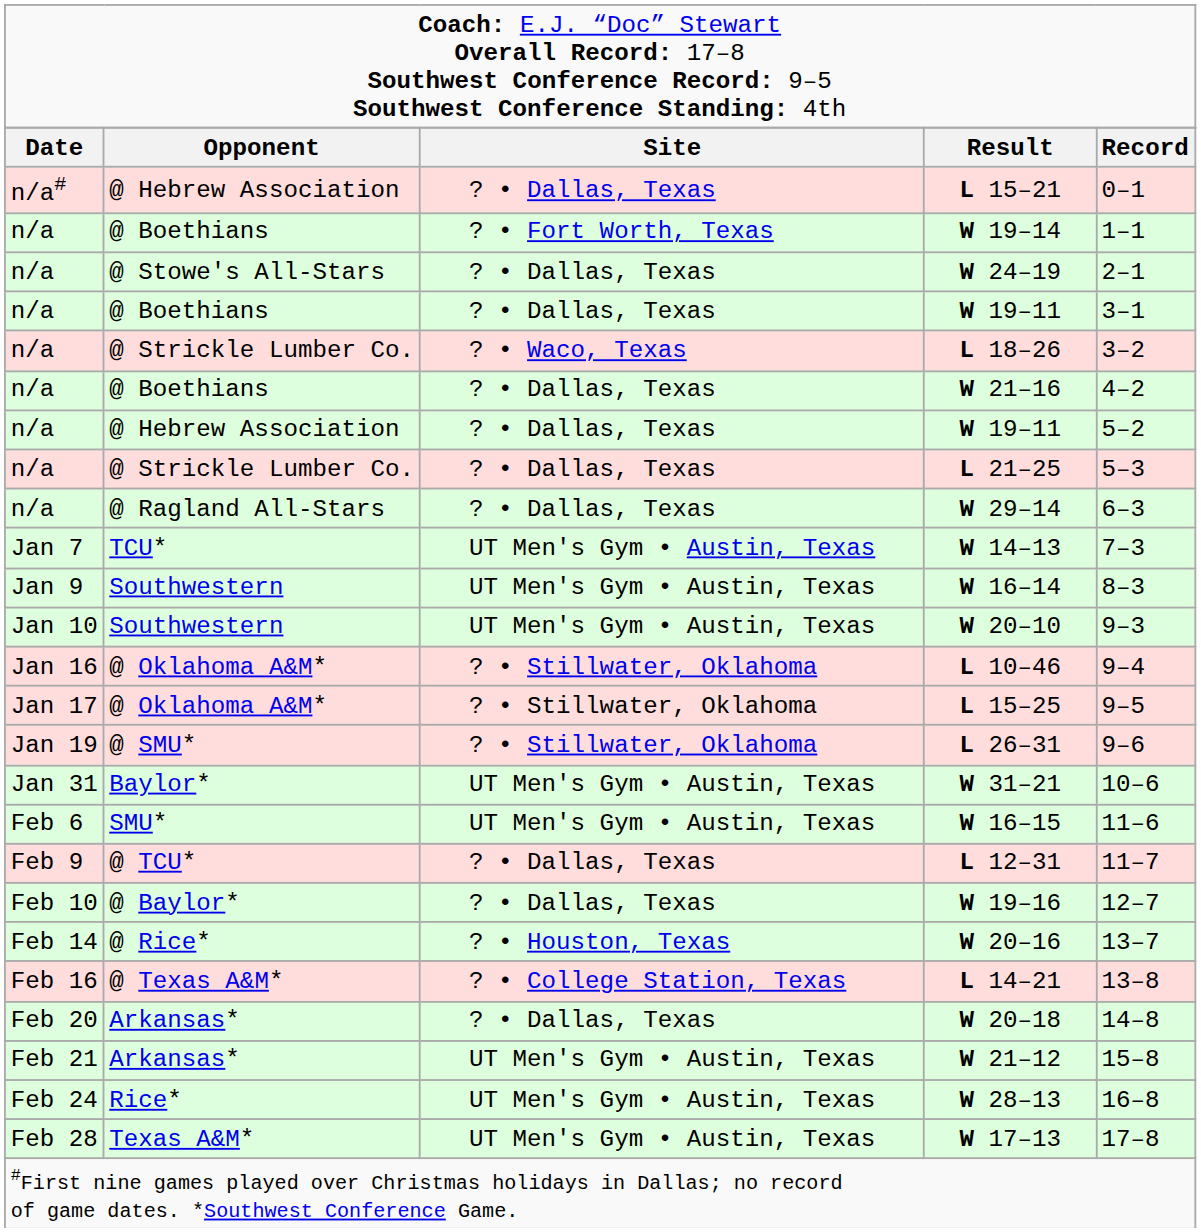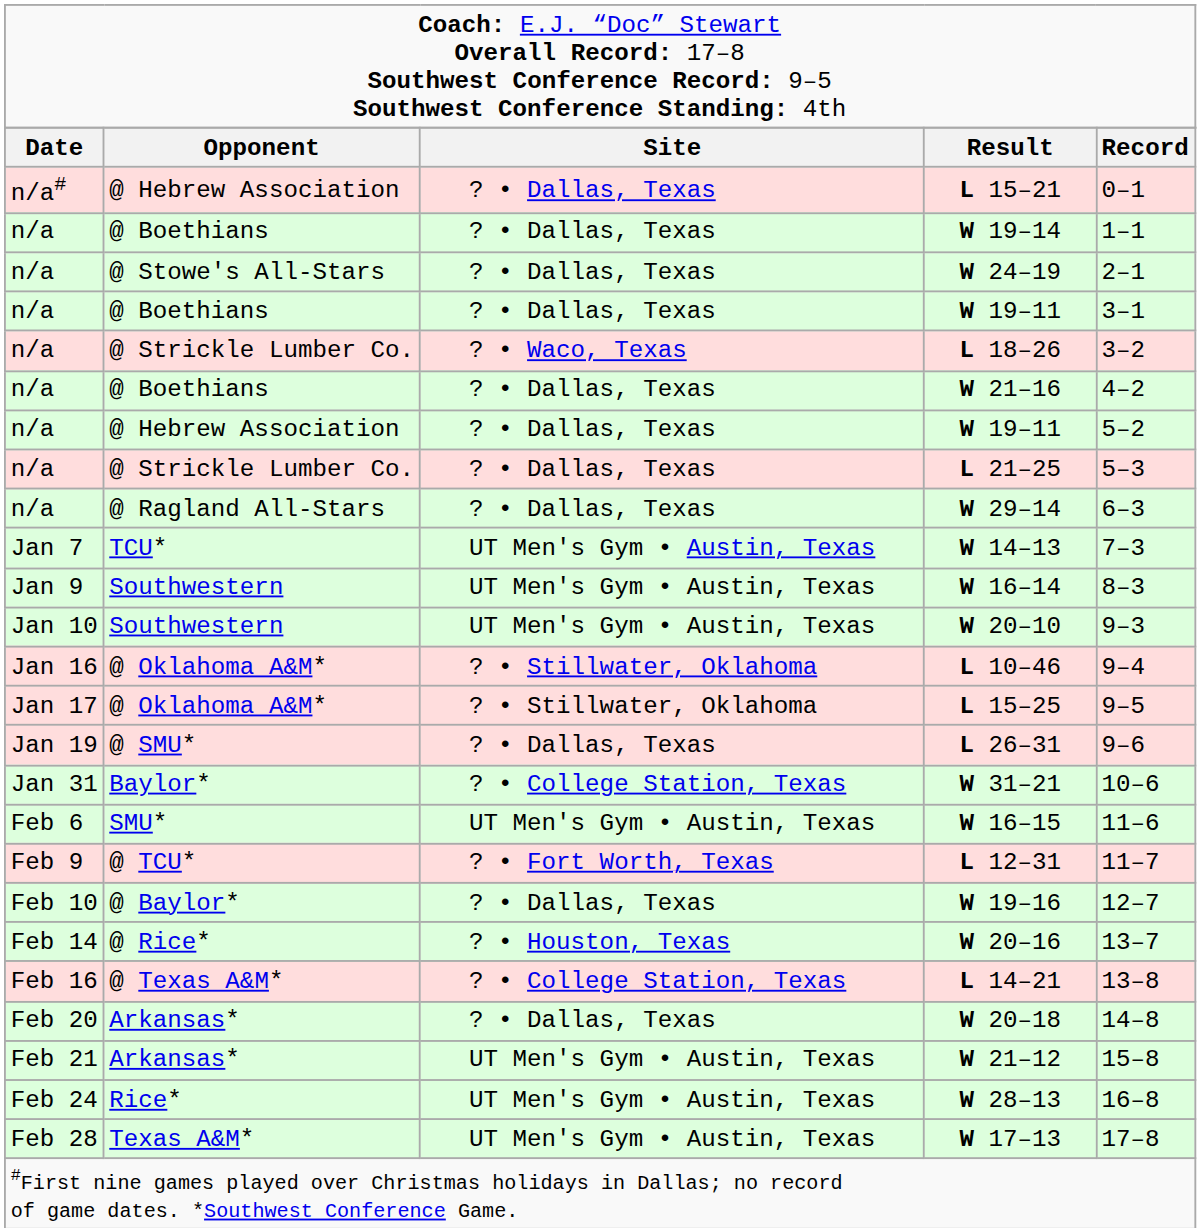 <table class="wikitable">
 <tr>
 <td colspan=8 style="text-align: center;"><strong>Coach:</strong> <a href='#'>E.J. “Doc” Stewart</a><br><strong>Overall Record:</strong> 17–8<br><strong>Southwest Conference Record:</strong> 9–5<br><strong>Southwest Conference Standing:</strong> 4th</td>
 </tr>
 <tr>
 </tr>
 <tr>
 <th>Date</th>
 <th>Opponent</th>
 <th>Site</th>
 <th>Result</th>
 <th>Record</th>
 </tr>
 <tr style="background: #ffdddd;">
 <td>n/a<sup>#</sup></td>
 <td>@ Hebrew Association</td>
 <td>   ? • <a href='#'>Dallas, Texas</a>   </td>
 <td>  <strong>L</strong> 15–21  </td>
 <td>0–1</td>
 </tr>
 <tr style="background: #ddffdd;">
 <td>n/a</td>
 <td>@ Boethians</td>
-<td>   ? • <a href='#'>Fort Worth, Texas</a>   </td>
+<td>   ? • Dallas, Texas   </td>
 <td>  <strong>W</strong> 19–14  </td>
 <td>1–1</td>
 </tr>
 <tr style="background: #ddffdd;">
 <td>n/a</td>
 <td>@ Stowe's All-Stars</td>
 <td>   ? • Dallas, Texas   </td>
 <td>  <strong>W</strong> 24–19  </td>
 <td>2–1</td>
 </tr>
 <tr style="background: #ddffdd;">
 <td>n/a</td>
 <td>@ Boethians</td>
 <td>   ? • Dallas, Texas   </td>
 <td>  <strong>W</strong> 19–11  </td>
 <td>3–1</td>
 </tr>
 <tr style="background: #ffdddd;">
 <td>n/a</td>
 <td>@ Strickle Lumber Co.</td>
 <td>   ? • <a href='#'>Waco, Texas</a>   </td>
 <td>  <strong>L</strong> 18–26  </td>
 <td>3–2</td>
 </tr>
 <tr style="background: #ddffdd;">
 <td>n/a</td>
 <td>@ Boethians</td>
 <td>   ? • Dallas, Texas   </td>
 <td>  <strong>W</strong> 21–16  </td>
 <td>4–2</td>
 </tr>
 <tr style="background: #ddffdd;">
 <td>n/a</td>
 <td>@ Hebrew Association</td>
 <td>   ? • Dallas, Texas   </td>
 <td>  <strong>W</strong> 19–11  </td>
 <td>5–2</td>
 </tr>
 <tr style="background: #ffdddd;">
 <td>n/a</td>
 <td>@ Strickle Lumber Co.</td>
 <td>   ? • Dallas, Texas   </td>
 <td>  <strong>L</strong> 21–25  </td>
 <td>5–3</td>
 </tr>
 <tr style="background: #ddffdd;">
 <td>n/a</td>
 <td>@ Ragland All-Stars</td>
 <td>   ? • Dallas, Texas   </td>
 <td>  <strong>W</strong> 29–14  </td>
 <td>6–3</td>
 </tr>
 <tr style="background: #ddffdd;">
 <td>Jan 7</td>
 <td><a href='#'>TCU</a>*</td>
 <td>   UT Men's Gym • <a href='#'>Austin, Texas</a>   </td>
 <td>  <strong>W</strong> 14–13  </td>
 <td>7–3</td>
 </tr>
 <tr style="background: #ddffdd;">
 <td>Jan 9</td>
 <td><a href='#'>Southwestern</a></td>
 <td>   UT Men's Gym • Austin, Texas   </td>
 <td>  <strong>W</strong> 16–14  </td>
 <td>8–3</td>
 </tr>
 <tr style="background: #ddffdd;">
 <td>Jan 10</td>
 <td><a href='#'>Southwestern</a></td>
 <td>   UT Men's Gym • Austin, Texas   </td>
 <td>  <strong>W</strong> 20–10  </td>
 <td>9–3</td>
 </tr>
 <tr style="background: #ffdddd;">
 <td>Jan 16</td>
 <td>@ <a href='#'>Oklahoma A&M</a>*</td>
 <td>   ? • <a href='#'>Stillwater, Oklahoma</a>   </td>
 <td>  <strong>L</strong> 10–46  </td>
 <td>9–4</td>
 </tr>
 <tr style="background: #ffdddd;">
 <td>Jan 17</td>
 <td>@ <a href='#'>Oklahoma A&M</a>*</td>
 <td>   ? • Stillwater, Oklahoma   </td>
 <td>  <strong>L</strong> 15–25  </td>
 <td>9–5</td>
 </tr>
 <tr style="background: #ffdddd;">
 <td>Jan 19</td>
 <td>@ <a href='#'>SMU</a>*</td>
-<td>   ? • <a href='#'>Stillwater, Oklahoma</a>   </td>
+<td>   ? • Dallas, Texas   </td>
 <td>  <strong>L</strong> 26–31  </td>
 <td>9–6</td>
 </tr>
 <tr style="background: #ddffdd;">
 <td>Jan 31</td>
 <td><a href='#'>Baylor</a>*</td>
-<td>   UT Men's Gym • Austin, Texas   </td>
+<td>   ? • <a href='#'>College Station, Texas</a>   </td>
 <td>  <strong>W</strong> 31–21  </td>
 <td>10–6</td>
 </tr>
 <tr style="background: #ddffdd;">
 <td>Feb 6</td>
 <td><a href='#'>SMU</a>*</td>
 <td>   UT Men's Gym • Austin, Texas   </td>
 <td>  <strong>W</strong> 16–15  </td>
 <td>11–6</td>
 </tr>
 <tr style="background: #ffdddd;">
 <td>Feb 9</td>
 <td>@ <a href='#'>TCU</a>*</td>
-<td>   ? • Dallas, Texas   </td>
+<td>   ? • <a href='#'>Fort Worth, Texas</a>   </td>
 <td>  <strong>L</strong> 12–31  </td>
 <td>11–7</td>
 </tr>
 <tr style="background: #ddffdd;">
 <td>Feb 10</td>
 <td>@ <a href='#'>Baylor</a>*</td>
 <td>   ? • Dallas, Texas   </td>
 <td>  <strong>W</strong> 19–16  </td>
 <td>12–7</td>
 </tr>
 <tr style="background: #ddffdd;">
 <td>Feb 14</td>
 <td>@ <a href='#'>Rice</a>*</td>
 <td>   ? • <a href='#'>Houston, Texas</a>   </td>
 <td>  <strong>W</strong> 20–16  </td>
 <td>13–7</td>
 </tr>
 <tr style="background: #ffdddd;">
 <td>Feb 16</td>
 <td>@ <a href='#'>Texas A&M</a>*</td>
 <td>   ? • <a href='#'>College Station, Texas</a>   </td>
 <td>  <strong>L</strong> 14–21  </td>
 <td>13–8</td>
 </tr>
 <tr style="background: #ddffdd;">
 <td>Feb 20</td>
 <td><a href='#'>Arkansas</a>*</td>
 <td>   ? • Dallas, Texas   </td>
 <td>  <strong>W</strong> 20–18  </td>
 <td>14–8</td>
 </tr>
 <tr style="background: #ddffdd;">
 <td>Feb 21</td>
 <td><a href='#'>Arkansas</a>*</td>
 <td>   UT Men's Gym • Austin, Texas   </td>
 <td>  <strong>W</strong> 21–12  </td>
 <td>15–8</td>
 </tr>
 <tr style="background: #ddffdd;">
 <td>Feb 24</td>
 <td><a href='#'>Rice</a>*</td>
 <td>   UT Men's Gym • Austin, Texas   </td>
 <td>  <strong>W</strong> 28–13  </td>
 <td>16–8</td>
 </tr>
 <tr style="background: #ddffdd;">
 <td>Feb 28</td>
 <td><a href='#'>Texas A&M</a>*</td>
 <td>   UT Men's Gym • Austin, Texas   </td>
 <td>  <strong>W</strong> 17–13  </td>
 <td>17–8</td>
 </tr>
 <tr>
 <td colspan=8><small><sup>#</sup>First nine games played over Christmas holidays in Dallas; no record<br> of game dates. *<a href='#'>Southwest Conference</a> Game.</small></td>
 </tr>
 </table>
